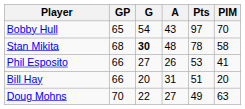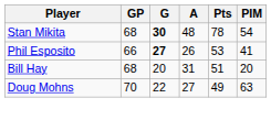 <table class="wikitable">
 <tr>
 <th bgcolor="#DDDDFF" width="40%">Player</th>
 <th bgcolor="#DDDDFF" width="10%">GP</th>
 <th bgcolor="#DDDDFF" width="10%">G</th>
 <th bgcolor="#DDDDFF" width="10%">A</th>
 <th bgcolor="#DDDDFF" width="10%">Pts</th>
 <th bgcolor="#DDDDFF" width="10%">PIM</th>
 </tr>
 <tr>
-<td><a href='#'>Bobby Hull</a></td>
-<td>65</td>
-<td>54</td>
-<td>43</td>
-<td>97</td>
-<td>70</td>
-</tr>
-<tr>
 <td><a href='#'>Stan Mikita</a></td>
 <td>68</td>
 <td><strong>30</strong></td>
 <td>48</td>
 <td>78</td>
-<td>58</td>
+<td>54</td>
 </tr>
 <tr>
 <td><a href='#'>Phil Esposito</a></td>
 <td>66</td>
-<td>27</td>
+<td><strong>27</strong></td>
 <td>26</td>
 <td>53</td>
 <td>41</td>
 </tr>
 <tr>
 <td><a href='#'>Bill Hay</a></td>
-<td>66</td>
+<td>68</td>
 <td>20</td>
 <td>31</td>
 <td>51</td>
 <td>20</td>
 </tr>
 <tr>
 <td><a href='#'>Doug Mohns</a></td>
 <td>70</td>
 <td>22</td>
 <td>27</td>
 <td>49</td>
 <td>63</td>
 </tr>
 </table>
